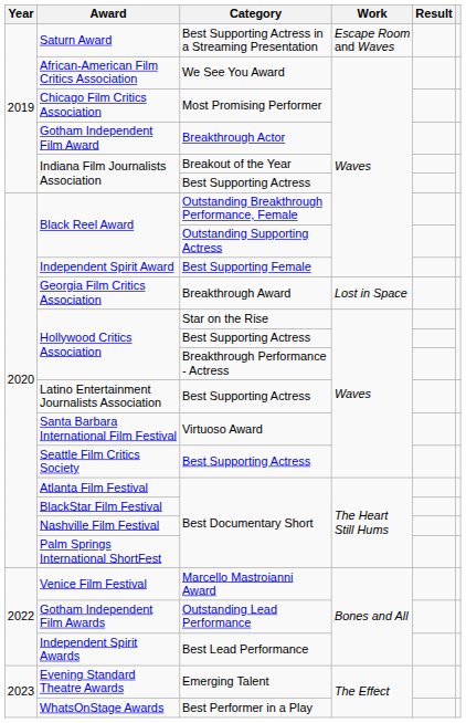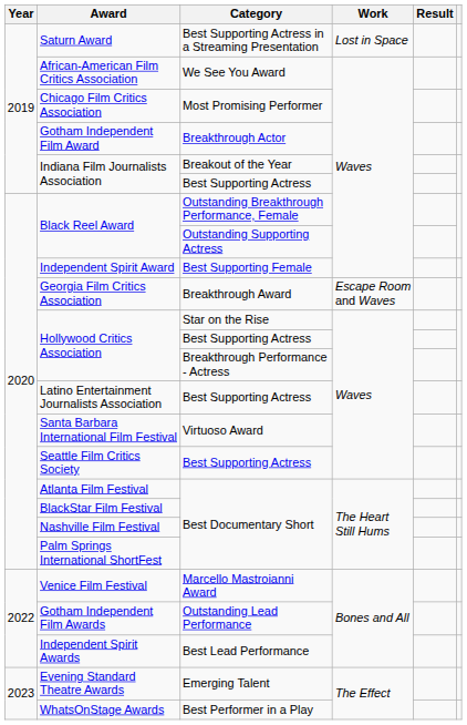 <table class="wikitable sortable">
 <tr>
 <th>Year</th>
 <th>Award</th>
 <th>Category</th>
 <th>Work</th>
 <th>Result</th>
 <th class="unsortable"></th>
 </tr>
 <tr>
 <td rowspan="6">2019</td>
 <td><a href='#'>Saturn Award</a></td>
 <td>Best Supporting Actress in a Streaming Presentation</td>
-<td><em>Escape Room</em> and <em>Waves</em></td>
+<td><em>Lost in Space</em></td>
 <td></td>
 <td style="text-align:center;"></td>
 </tr>
 <tr>
 <td><a href='#'>African-American Film Critics Association</a></td>
 <td>We See You Award</td>
 <td rowspan="8"><em>Waves</em></td>
 <td></td>
 <td style="text-align:center;"></td>
 </tr>
 <tr>
 <td><a href='#'>Chicago Film Critics Association</a></td>
 <td>Most Promising Performer</td>
 <td></td>
 <td style="text-align:center;"></td>
 </tr>
 <tr>
 <td><a href='#'>Gotham Independent Film Award</a></td>
 <td><a href='#'>Breakthrough Actor</a></td>
 <td></td>
 <td style="text-align:center;"></td>
 </tr>
 <tr>
 <td rowspan="2">Indiana Film Journalists Association</td>
 <td>Breakout of the Year</td>
 <td></td>
 <td style="text-align:center;" rowspan="2"></td>
 </tr>
 <tr>
 <td>Best Supporting Actress</td>
 <td></td>
 </tr>
 <tr>
 <td rowspan="14">2020</td>
 <td rowspan="2"><a href='#'>Black Reel Award</a></td>
 <td><a href='#'>Outstanding Breakthrough Performance, Female</a></td>
 <td></td>
 <td style="text-align:center;" rowspan="2"></td>
 </tr>
 <tr>
 <td><a href='#'>Outstanding Supporting Actress</a></td>
 <td></td>
 </tr>
 <tr>
 <td><a href='#'>Independent Spirit Award</a></td>
 <td><a href='#'>Best Supporting Female</a></td>
 <td></td>
 <td style="text-align:center;"></td>
 </tr>
 <tr>
 <td><a href='#'>Georgia Film Critics Association</a></td>
 <td>Breakthrough Award</td>
-<td><em>Lost in Space</em></td>
+<td><em>Escape Room</em> and <em>Waves</em></td>
 <td></td>
 <td style="text-align:center;"></td>
 </tr>
 <tr>
 <td rowspan="3"><a href='#'>Hollywood Critics Association</a></td>
 <td>Star on the Rise</td>
 <td rowspan="6"><em>Waves</em></td>
 <td></td>
 <td style="text-align:center;" rowspan="3"></td>
 </tr>
 <tr>
 <td>Best Supporting Actress</td>
 <td></td>
 </tr>
 <tr>
 <td>Breakthrough Performance - Actress</td>
 <td></td>
 </tr>
 <tr>
 <td>Latino Entertainment Journalists Association</td>
 <td>Best Supporting Actress</td>
 <td></td>
 <td style="text-align:center;"></td>
 </tr>
 <tr>
 <td><a href='#'>Santa Barbara International Film Festival</a></td>
 <td>Virtuoso Award</td>
 <td></td>
 <td style="text-align:center;"></td>
 </tr>
 <tr>
 <td><a href='#'>Seattle Film Critics Society</a></td>
 <td><a href='#'>Best Supporting Actress</a></td>
 <td></td>
 <td style="text-align:center;"></td>
 </tr>
 <tr>
 <td><a href='#'>Atlanta Film Festival</a></td>
 <td rowspan="4">Best Documentary Short</td>
 <td rowspan="4"><em>The Heart Still Hums</em></td>
 <td></td>
 <td style="text-align:center;"></td>
 </tr>
 <tr>
 <td><a href='#'>BlackStar Film Festival</a></td>
 <td></td>
 <td style="text-align:center;"></td>
 </tr>
 <tr>
 <td><a href='#'>Nashville Film Festival</a></td>
 <td></td>
 <td style="text-align:center;"></td>
 </tr>
 <tr>
 <td><a href='#'>Palm Springs International ShortFest</a></td>
 <td></td>
 <td style="text-align:center;"></td>
 </tr>
 <tr>
 <td rowspan="3">2022</td>
 <td><a href='#'>Venice Film Festival</a></td>
 <td><a href='#'>Marcello Mastroianni Award</a></td>
 <td rowspan="3"><em>Bones and All</em></td>
 <td></td>
 <td style="text-align:center;"></td>
 </tr>
 <tr>
 <td><a href='#'>Gotham Independent Film Awards</a></td>
 <td><a href='#'>Outstanding Lead Performance</a></td>
 <td></td>
 <td style="text-align:center;"></td>
 </tr>
 <tr>
 <td><a href='#'>Independent Spirit Awards</a></td>
 <td>Best Lead Performance</td>
 <td></td>
 <td style="text-align:center;"></td>
 </tr>
 <tr>
 <td rowspan="2">2023</td>
 <td><a href='#'>Evening Standard Theatre Awards</a></td>
 <td>Emerging Talent</td>
 <td rowspan="2"><em>The Effect</em></td>
 <td></td>
 <td></td>
 </tr>
 <tr>
 <td><a href='#'>WhatsOnStage Awards</a></td>
 <td>Best Performer in a Play</td>
 <td></td>
 <td></td>
 </tr>
 </table>
